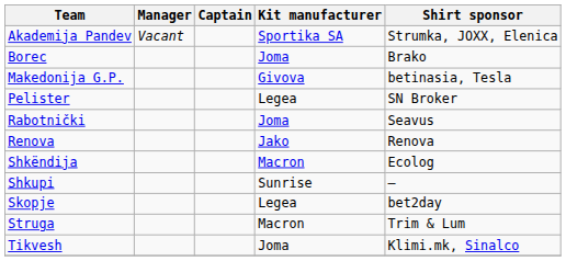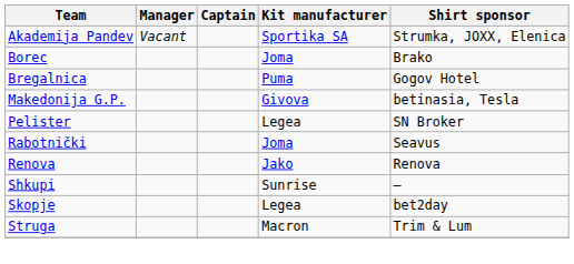 <table class="wikitable sortable">
 <tr>
 <th>Team</th>
 <th>Manager</th>
 <th>Captain</th>
 <th>Kit manufacturer</th>
 <th>Shirt sponsor</th>
 </tr>
 <tr>
 <td><a href='#'>Akademija Pandev</a></td>
 <td><em>Vacant</em></td>
 <td> </td>
 <td><a href='#'>Sportika SA</a></td>
 <td>Strumka, JOXX, Elenica</td>
 </tr>
 <tr>
 <td><a href='#'>Borec</a></td>
 <td> </td>
 <td> </td>
 <td><a href='#'>Joma</a></td>
 <td>Brako</td>
+</tr>
+<tr>
+<td><a href='#'>Bregalnica</a></td>
+<td> </td>
+<td> </td>
+<td><a href='#'>Puma</a></td>
+<td>Gogov Hotel</td>
 </tr>
 <tr>
 <td><a href='#'>Makedonija G.P.</a></td>
 <td> </td>
 <td> </td>
 <td><a href='#'>Givova</a></td>
 <td>betinasia, Tesla</td>
 </tr>
 <tr>
 <td><a href='#'>Pelister</a></td>
 <td> </td>
 <td> </td>
 <td>Legea</td>
 <td>SN Broker</td>
 </tr>
 <tr>
 <td><a href='#'>Rabotnički</a></td>
 <td> </td>
 <td> </td>
 <td><a href='#'>Joma</a></td>
 <td>Seavus</td>
 </tr>
 <tr>
 <td><a href='#'>Renova</a></td>
 <td> </td>
 <td> </td>
 <td><a href='#'>Jako</a></td>
 <td>Renova</td>
 </tr>
 <tr>
-<td><a href='#'>Shkëndija</a></td>
-<td> </td>
-<td> </td>
-<td><a href='#'>Macron</a></td>
-<td>Ecolog</td>
-</tr>
-<tr>
 <td><a href='#'>Shkupi</a></td>
 <td> </td>
 <td> </td>
 <td>Sunrise</td>
 <td>–</td>
 </tr>
 <tr>
 <td><a href='#'>Skopje</a></td>
 <td> </td>
 <td> </td>
 <td>Legea</td>
 <td>bet2day</td>
 </tr>
 <tr>
 <td><a href='#'>Struga</a></td>
 <td> </td>
 <td> </td>
 <td>Macron</td>
 <td>Trim & Lum</td>
 </tr>
 <tr>
-<td><a href='#'>Tikvesh</a></td>
-<td> </td>
-<td> </td>
-<td>Joma</td>
-<td>Klimi.mk, <a href='#'>Sinalco</a></td>
-</tr>
-<tr>
 </tr>
 </table>
